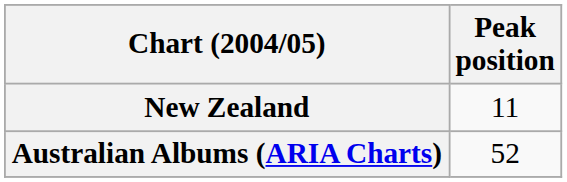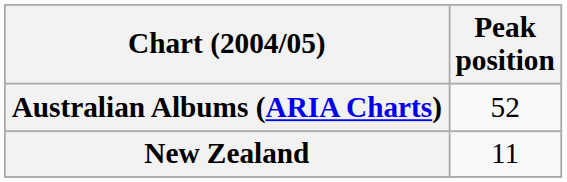 <table class="wikitable sortable plainrowheaders" style="text-align:center">
 <tr>
 <th scope="col">Chart (2004/05)</th>
 <th scope="col">Peak<br>position</th>
 </tr>
 <tr>
+<th scope="row">Australian Albums (<a href='#'>ARIA Charts</a>)</th>
+<td>52</td>
+</tr>
+<tr>
 <th scope="row">New Zealand</th>
 <td>11</td>
 </tr>
-<tr>
-<th scope="row">Australian Albums (<a href='#'>ARIA Charts</a>)</th>
-<td>52</td>
-</tr>
 </table>
